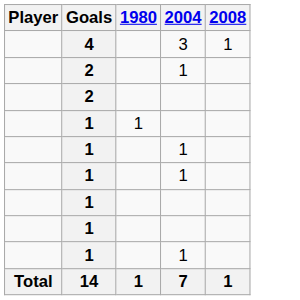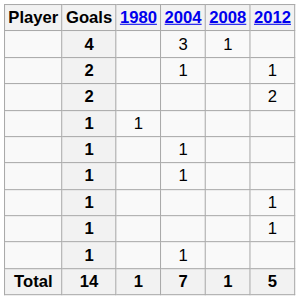 <table class="wikitable sortable" style="text-align:center;">
 <tr>
 <th>Player</th>
 <th>Goals</th>
 <th><a href='#'>1980</a></th>
 <th><a href='#'>2004</a></th>
 <th><a href='#'>2008</a></th>
+<th><a href='#'>2012</a></th>
 </tr>
 <tr>
 <td align="left"></td>
 <th>4</th>
 <td></td>
 <td>3</td>
 <td>1</td>
+<td></td>
 </tr>
 <tr>
 <td align="left"></td>
 <th>2</th>
 <td></td>
 <td>1</td>
 <td></td>
+<td>1</td>
 </tr>
 <tr>
 <td align="left"></td>
 <th>2</th>
 <td></td>
 <td></td>
 <td></td>
+<td>2</td>
 </tr>
 <tr>
 <td align="left"></td>
 <th>1</th>
+<td>1</td>
+<td></td>
+<td></td>
+<td></td>
+</tr>
+<tr>
+<td align="left"></td>
+<th>1</th>
+<td></td>
 <td>1</td>
 <td></td>
 <td></td>
 </tr>
 <tr>
 <td align="left"></td>
 <th>1</th>
 <td></td>
 <td>1</td>
 <td></td>
-</tr>
-<tr>
-<td align="left"></td>
-<th>1</th>
-<td></td>
-<td>1</td>
 <td></td>
 </tr>
 <tr>
 <td align="left"></td>
 <th>1</th>
 <td></td>
 <td></td>
 <td></td>
+<td>1</td>
 </tr>
 <tr>
 <td align="left"></td>
 <th>1</th>
 <td></td>
 <td></td>
 <td></td>
+<td>1</td>
 </tr>
 <tr>
 <td align="left"></td>
 <th>1</th>
 <td></td>
 <td>1</td>
+<td></td>
 <td></td>
 </tr>
 <tr class="sortbottom">
 <th>Total</th>
 <th>14</th>
 <th>1</th>
 <th>7</th>
 <th>1</th>
+<th>5</th>
 </tr>
 </table>
